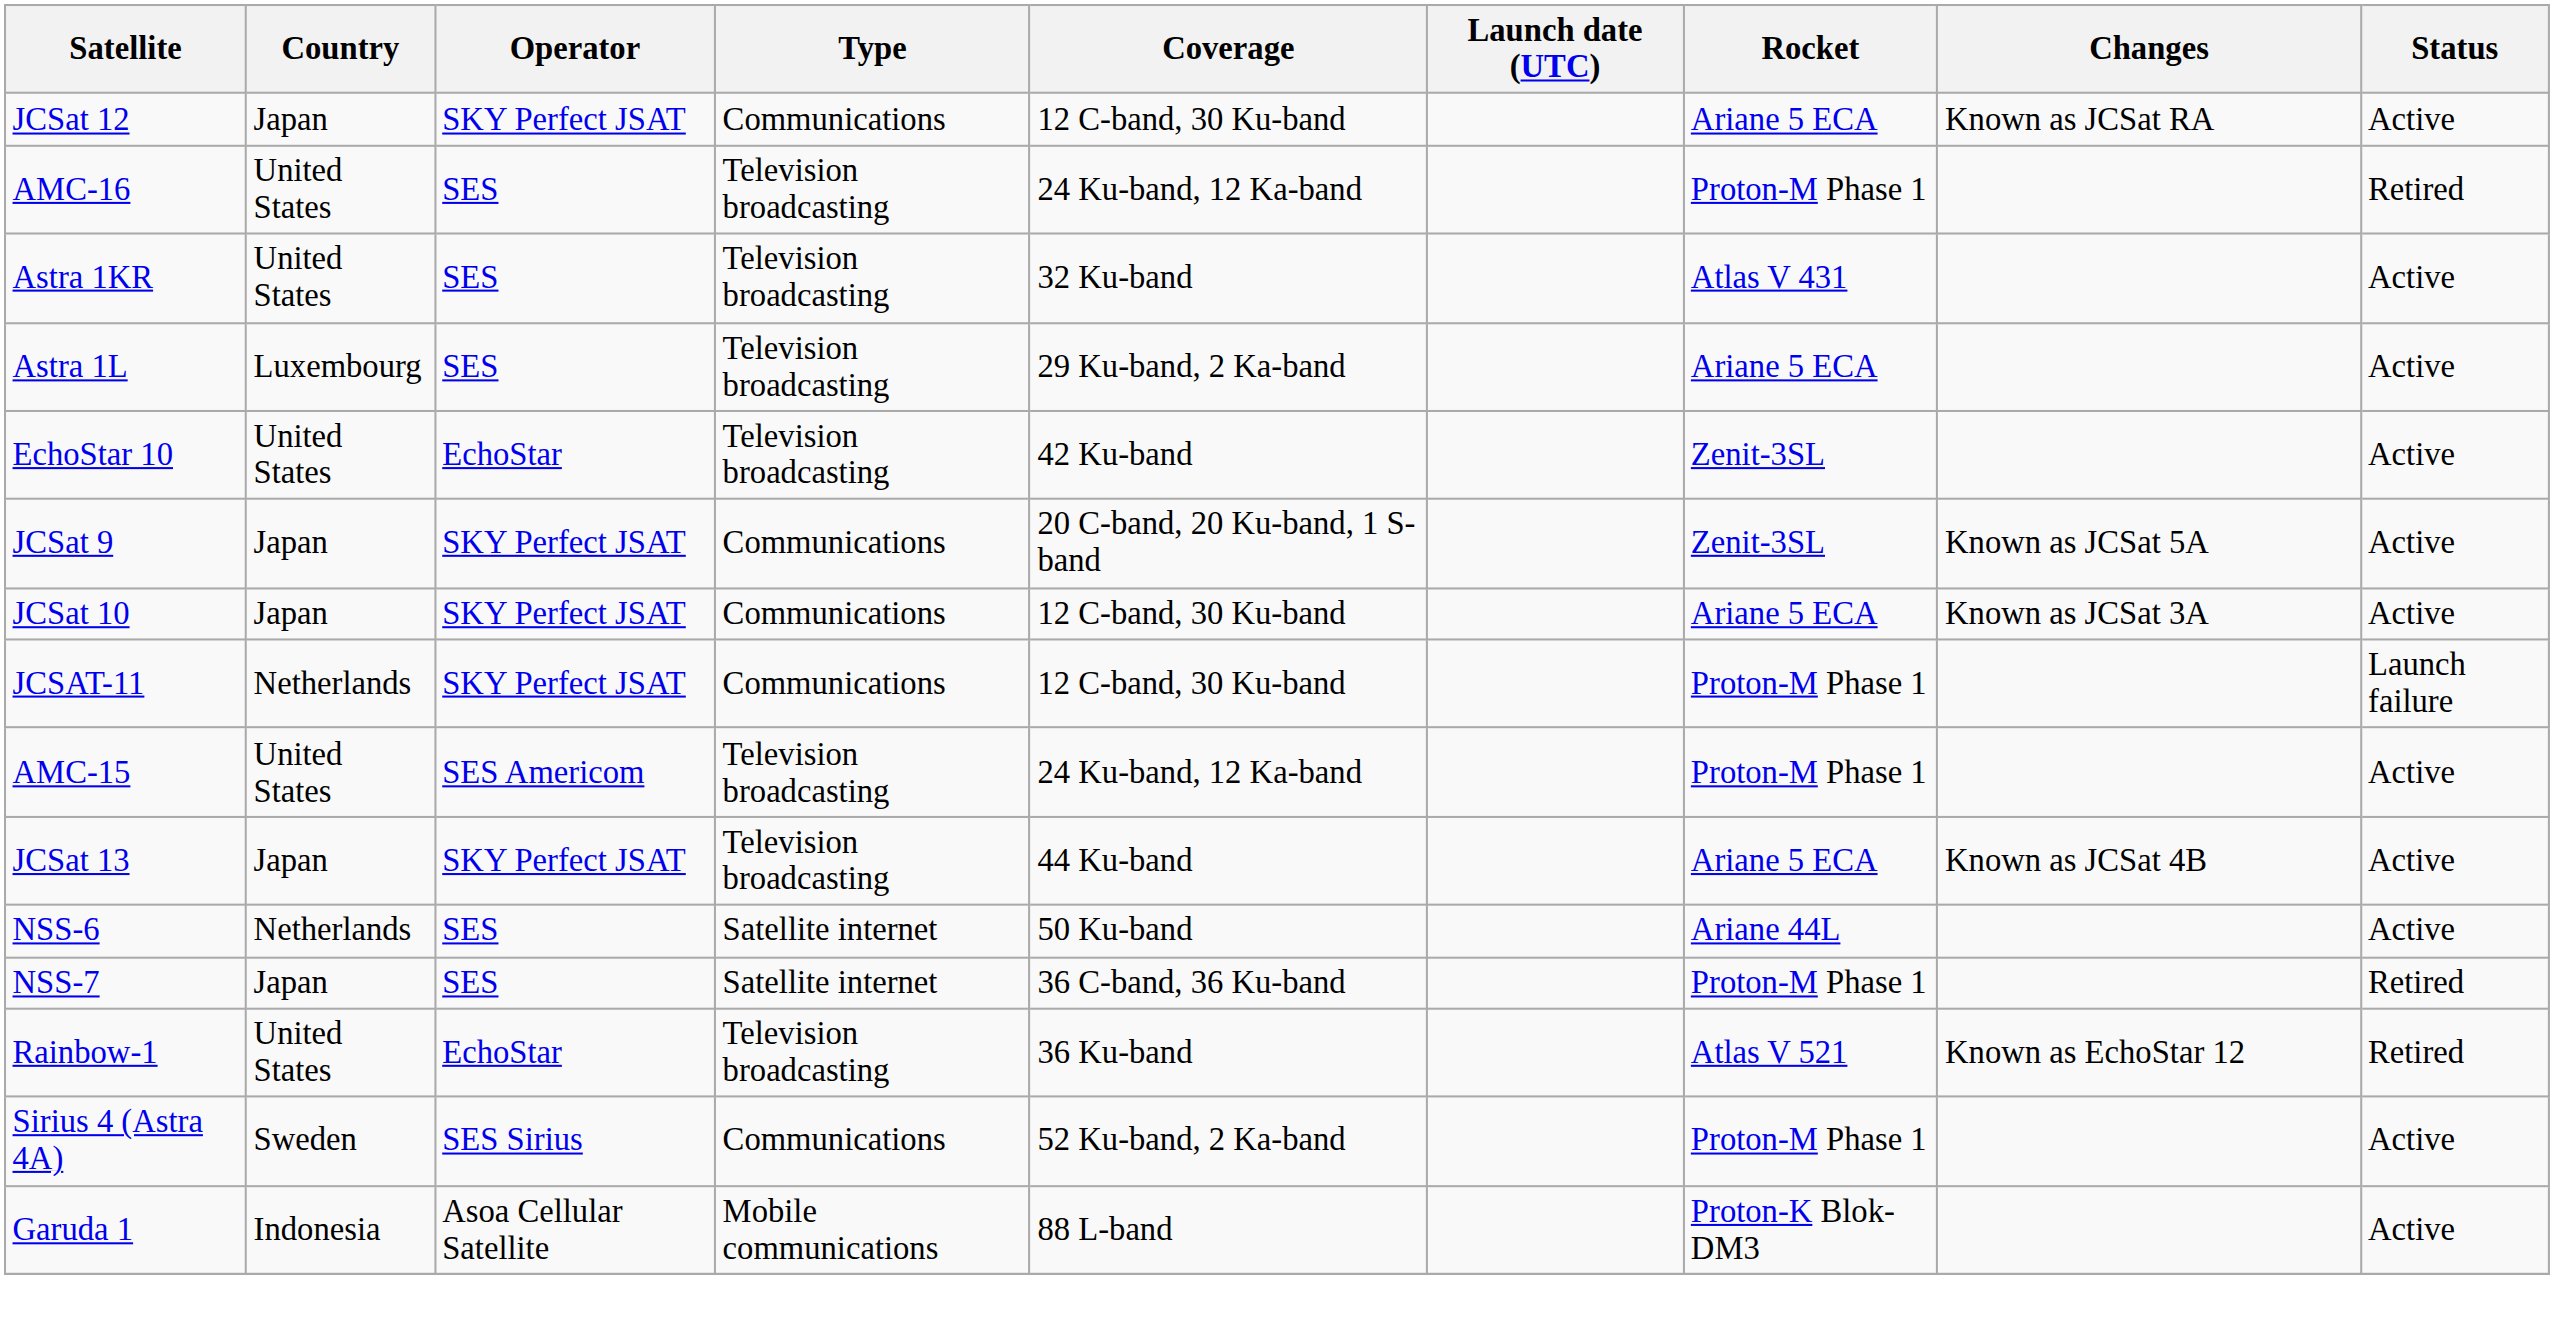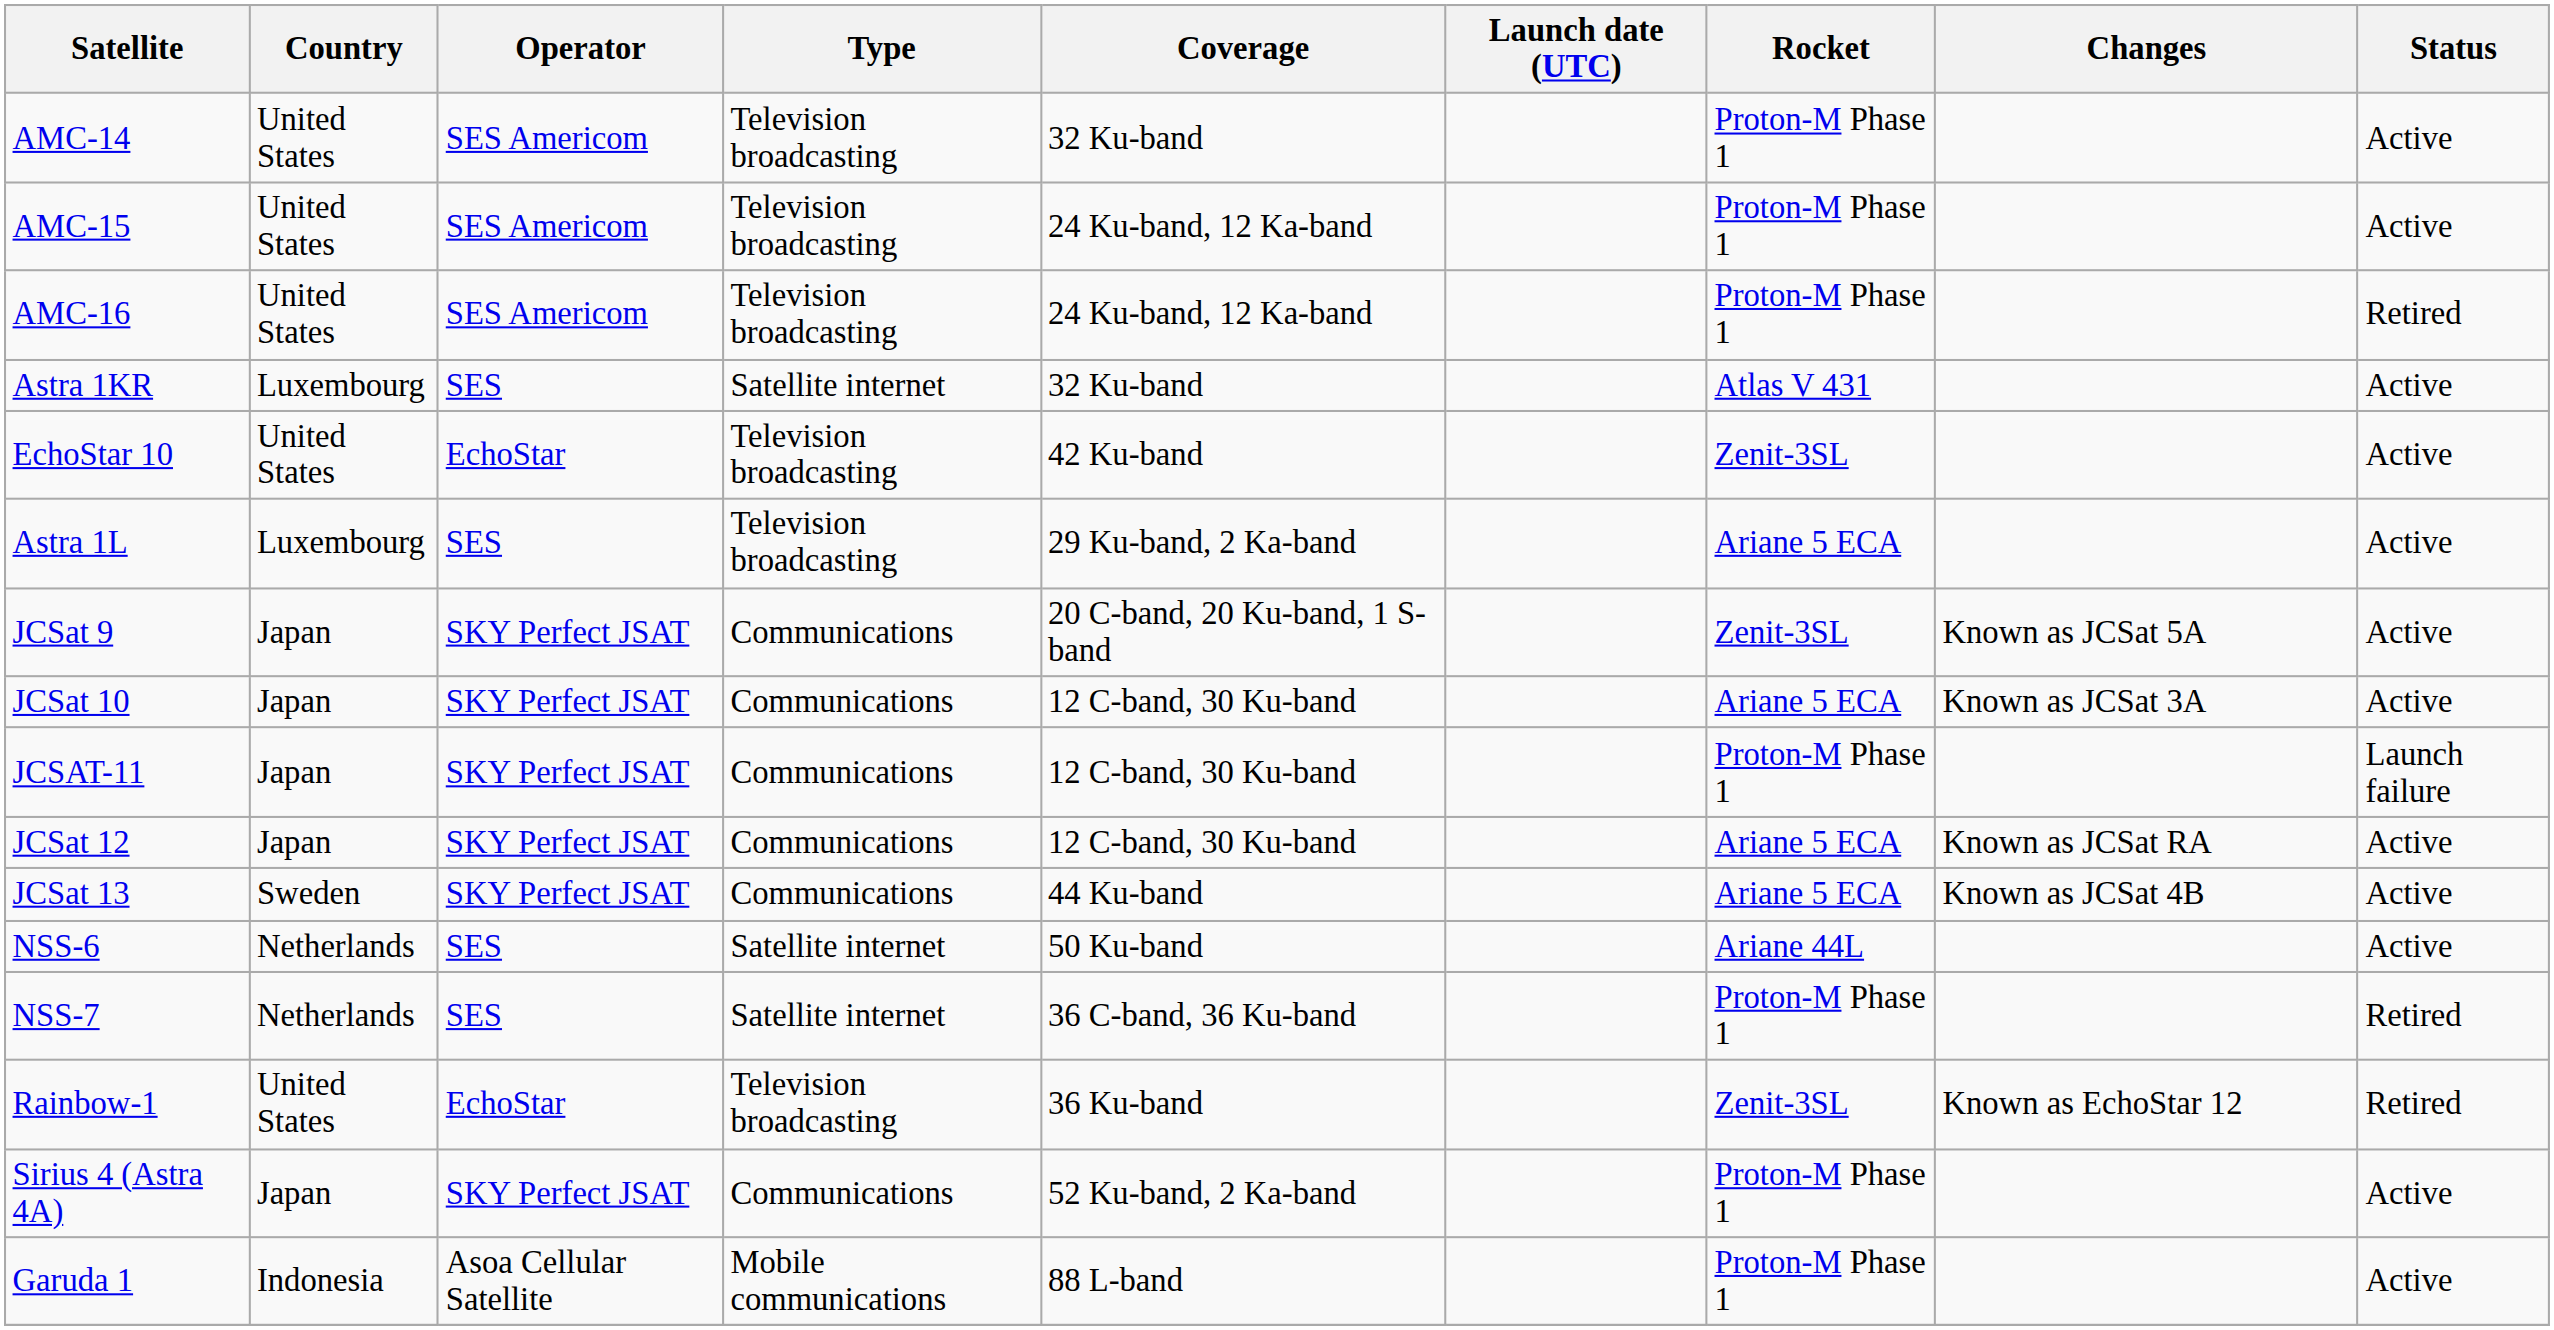 <table class="wikitable sortable" border="1"}>
 <tr>
 <th>Satellite</th>
 <th>Country</th>
 <th>Operator</th>
 <th>Type</th>
 <th>Coverage </th>
 <th>Launch date  (<a href='#'>UTC</a>) </th>
 <th>Rocket</th>
 <th width="200pt">Changes</th>
 <th>Status </th>
 </tr>
 <tr>
-<td><a href='#'>JCSat 12</a></td>
-<td>Japan</td>
-<td><a href='#'>SKY Perfect JSAT</a></td>
-<td>Communications</td>
-<td>12 C-band, 30 Ku-band</td>
+<td><a href='#'>AMC-14</a></td>
+<td>United States</td>
+<td><a href='#'>SES Americom</a></td>
+<td>Television broadcasting</td>
+<td>32 Ku-band</td>
 <td></td>
-<td><a href='#'>Ariane 5 ECA</a></td>
-<td>Known as JCSat RA</td>
+<td><a href='#'>Proton-M</a> Phase 1</td>
+<td></td>
+<td>Active</td>
+</tr>
+<tr>
+<td><a href='#'>AMC-15</a></td>
+<td>United States</td>
+<td><a href='#'>SES Americom</a></td>
+<td>Television broadcasting</td>
+<td>24 Ku-band, 12 Ka-band</td>
+<td></td>
+<td><a href='#'>Proton-M</a> Phase 1</td>
+<td></td>
 <td>Active</td>
 </tr>
 <tr>
 <td><a href='#'>AMC-16</a></td>
 <td>United States</td>
-<td><a href='#'>SES</a></td>
+<td><a href='#'>SES Americom</a></td>
 <td>Television broadcasting</td>
 <td>24 Ku-band, 12 Ka-band</td>
 <td></td>
 <td><a href='#'>Proton-M</a> Phase 1</td>
 <td></td>
 <td>Retired</td>
 </tr>
 <tr>
 <td><a href='#'>Astra 1KR</a></td>
-<td>United States</td>
+<td>Luxembourg</td>
 <td><a href='#'>SES</a></td>
-<td>Television broadcasting</td>
+<td>Satellite internet</td>
 <td>32 Ku-band</td>
 <td></td>
 <td><a href='#'>Atlas V 431</a></td>
+<td></td>
+<td>Active</td>
+</tr>
+<tr>
+<td><a href='#'>EchoStar 10</a></td>
+<td>United States</td>
+<td><a href='#'>EchoStar</a></td>
+<td>Television broadcasting</td>
+<td>42 Ku-band</td>
+<td></td>
+<td><a href='#'>Zenit-3SL</a></td>
 <td></td>
 <td>Active</td>
 </tr>
 <tr>
 <td><a href='#'>Astra 1L</a></td>
 <td>Luxembourg</td>
 <td><a href='#'>SES</a></td>
 <td>Television broadcasting</td>
 <td>29 Ku-band, 2 Ka-band</td>
 <td></td>
 <td><a href='#'>Ariane 5 ECA</a></td>
-<td></td>
-<td>Active</td>
-</tr>
-<tr>
-<td><a href='#'>EchoStar 10</a></td>
-<td>United States</td>
-<td><a href='#'>EchoStar</a></td>
-<td>Television broadcasting</td>
-<td>42 Ku-band</td>
-<td></td>
-<td><a href='#'>Zenit-3SL</a></td>
 <td></td>
 <td>Active</td>
 </tr>
 <tr>
 <td><a href='#'>JCSat 9</a></td>
 <td>Japan</td>
 <td><a href='#'>SKY Perfect JSAT</a></td>
 <td>Communications</td>
 <td>20 C-band, 20 Ku-band, 1 S-band</td>
 <td></td>
 <td><a href='#'>Zenit-3SL</a></td>
 <td>Known as JCSat 5A</td>
 <td>Active</td>
 </tr>
 <tr>
 <td><a href='#'>JCSat 10</a></td>
 <td>Japan</td>
 <td><a href='#'>SKY Perfect JSAT</a></td>
 <td>Communications</td>
 <td>12 C-band, 30 Ku-band</td>
 <td></td>
 <td><a href='#'>Ariane 5 ECA</a></td>
 <td>Known as JCSat 3A</td>
 <td>Active</td>
 </tr>
 <tr>
 <td><a href='#'>JCSAT-11</a></td>
-<td>Netherlands</td>
+<td>Japan</td>
 <td><a href='#'>SKY Perfect JSAT</a></td>
 <td>Communications</td>
 <td>12 C-band, 30 Ku-band</td>
 <td></td>
 <td><a href='#'>Proton-M</a> Phase 1</td>
 <td></td>
 <td>Launch failure</td>
 </tr>
 <tr>
-<td><a href='#'>AMC-15</a></td>
-<td>United States</td>
-<td><a href='#'>SES Americom</a></td>
-<td>Television broadcasting</td>
-<td>24 Ku-band, 12 Ka-band</td>
+<td><a href='#'>JCSat 12</a></td>
+<td>Japan</td>
+<td><a href='#'>SKY Perfect JSAT</a></td>
+<td>Communications</td>
+<td>12 C-band, 30 Ku-band</td>
 <td></td>
-<td><a href='#'>Proton-M</a> Phase 1</td>
-<td></td>
+<td><a href='#'>Ariane 5 ECA</a></td>
+<td>Known as JCSat RA</td>
 <td>Active</td>
 </tr>
 <tr>
 <td><a href='#'>JCSat 13</a></td>
-<td>Japan</td>
+<td>Sweden</td>
 <td><a href='#'>SKY Perfect JSAT</a></td>
-<td>Television broadcasting</td>
+<td>Communications</td>
 <td>44 Ku-band</td>
 <td></td>
 <td><a href='#'>Ariane 5 ECA</a></td>
 <td>Known as JCSat 4B</td>
 <td>Active</td>
 </tr>
 <tr>
 <td><a href='#'>NSS-6</a></td>
 <td>Netherlands</td>
 <td><a href='#'>SES</a></td>
 <td>Satellite internet</td>
 <td>50 Ku-band</td>
 <td></td>
 <td><a href='#'>Ariane 44L</a></td>
 <td></td>
 <td>Active</td>
 </tr>
 <tr>
 <td><a href='#'>NSS-7</a></td>
-<td>Japan</td>
+<td>Netherlands</td>
 <td><a href='#'>SES</a></td>
 <td>Satellite internet</td>
 <td>36 C-band, 36 Ku-band</td>
 <td></td>
 <td><a href='#'>Proton-M</a> Phase 1</td>
 <td></td>
 <td>Retired</td>
 </tr>
 <tr>
 <td><a href='#'>Rainbow-1</a></td>
 <td>United States</td>
 <td><a href='#'>EchoStar</a></td>
 <td>Television broadcasting</td>
 <td>36 Ku-band</td>
 <td></td>
-<td><a href='#'>Atlas V 521</a></td>
+<td><a href='#'>Zenit-3SL</a></td>
 <td>Known as EchoStar 12</td>
 <td>Retired</td>
 </tr>
 <tr>
 <td><a href='#'>Sirius 4 (Astra 4A)</a></td>
-<td>Sweden</td>
-<td><a href='#'>SES Sirius</a></td>
+<td>Japan</td>
+<td><a href='#'>SKY Perfect JSAT</a></td>
 <td>Communications</td>
 <td>52 Ku-band, 2 Ka-band</td>
 <td></td>
 <td><a href='#'>Proton-M</a> Phase 1</td>
 <td></td>
 <td>Active</td>
 </tr>
 <tr>
 <td><a href='#'>Garuda 1</a></td>
 <td>Indonesia</td>
 <td>Asoa Cellular Satellite</td>
 <td>Mobile communications</td>
 <td>88 L-band</td>
 <td></td>
-<td><a href='#'>Proton-K</a> Blok-DM3</td>
+<td><a href='#'>Proton-M</a> Phase 1</td>
 <td></td>
 <td>Active</td>
 </tr>
 <tr>
 </tr>
 </table>
